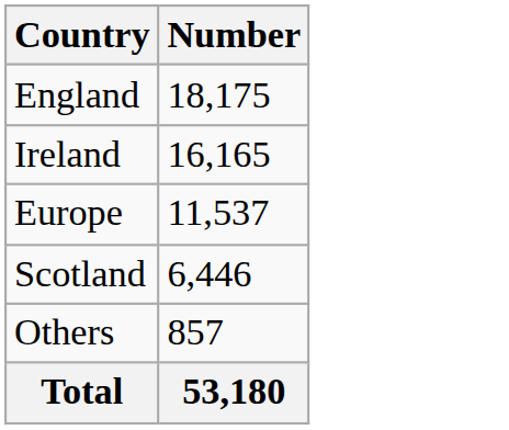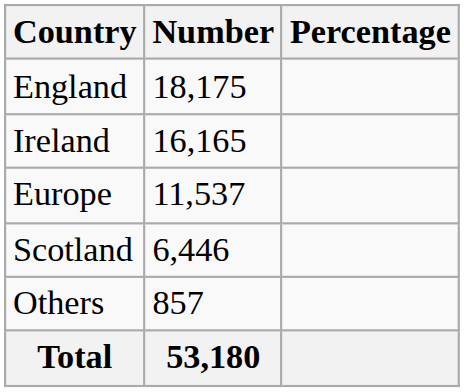 <table class="wikitable sortable">
 <tr>
 <th>Country</th>
 <th>Number</th>
+<th>Percentage</th>
 </tr>
 <tr>
 <td>England</td>
 <td>18,175</td>
+<td></td>
 </tr>
 <tr>
 <td>Ireland</td>
 <td>16,165</td>
+<td></td>
 </tr>
 <tr>
 <td>Europe</td>
 <td>11,537</td>
+<td></td>
 </tr>
 <tr>
 <td>Scotland</td>
 <td>6,446</td>
+<td></td>
 </tr>
 <tr>
 <td>Others</td>
 <td>857</td>
+<td></td>
 </tr>
 <tr>
 <th>Total</th>
 <th>53,180</th>
+<th></th>
 </tr>
 </table>
